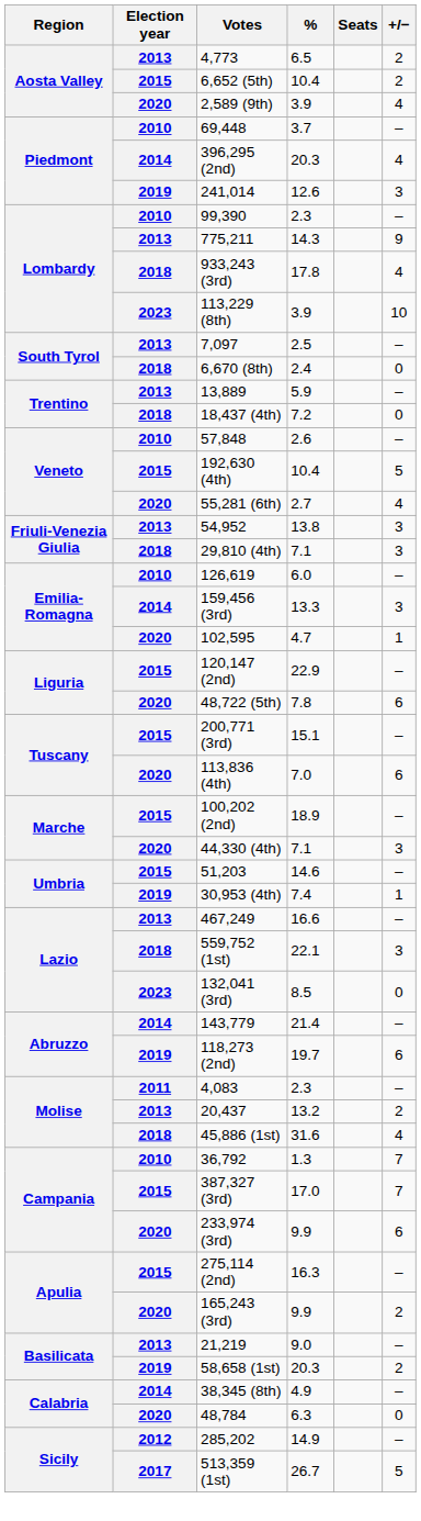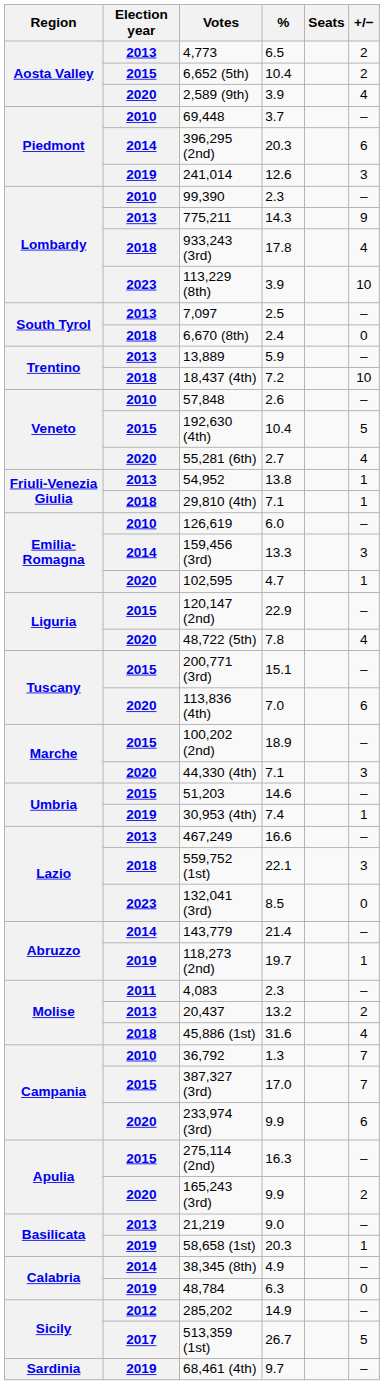 <table class=wikitable style="width:50%; border:1px #AAAAFF solid">
 <tr>
 <th width=19%>Region</th>
 <th width=13%>Election year</th>
 <th width=16%>Votes</th>
 <th width=7%>%</th>
 <th width=1%>Seats</th>
 <th width=6%>+/−</th>
 </tr>
 <tr>
 <th rowspan=3><a href='#'>Aosta Valley</a></th>
 <th><a href='#'>2013</a></th>
 <td>4,773</td>
 <td>6.5</td>
 <td></td>
 <td style="text-align: center"> 2</td>
 </tr>
 <tr>
 <th><a href='#'>2015</a></th>
 <td>6,652 (5th)</td>
 <td>10.4</td>
 <td></td>
 <td style="text-align: center"> 2</td>
 </tr>
 <tr>
 <th><a href='#'>2020</a></th>
 <td>2,589 (9th)</td>
 <td>3.9</td>
 <td></td>
 <td style="text-align: center"> 4</td>
 </tr>
 <tr>
 <th rowspan=3><a href='#'>Piedmont</a></th>
 <th><a href='#'>2010</a></th>
 <td>69,448</td>
 <td>3.7</td>
 <td></td>
 <td style="text-align: center">–</td>
 </tr>
 <tr>
 <th><a href='#'>2014</a></th>
 <td>396,295 (2nd)</td>
 <td>20.3</td>
 <td></td>
-<td style="text-align: center"> 4</td>
+<td style="text-align: center"> 6</td>
 </tr>
 <tr>
 <th><a href='#'>2019</a></th>
 <td>241,014</td>
 <td>12.6</td>
 <td></td>
 <td style="text-align: center"> 3</td>
 </tr>
 <tr>
 <th rowspan=4><a href='#'>Lombardy</a></th>
 <th><a href='#'>2010</a></th>
 <td>99,390</td>
 <td>2.3</td>
 <td></td>
 <td style="text-align: center">–</td>
 </tr>
 <tr>
 <th><a href='#'>2013</a></th>
 <td>775,211</td>
 <td>14.3</td>
 <td></td>
 <td style="text-align: center"> 9</td>
 </tr>
 <tr>
 <th><a href='#'>2018</a></th>
 <td>933,243 (3rd)</td>
 <td>17.8</td>
 <td></td>
 <td style="text-align: center"> 4</td>
 </tr>
 <tr>
 <th><a href='#'>2023</a></th>
 <td>113,229 (8th)</td>
 <td>3.9</td>
 <td></td>
 <td style="text-align: center"> 10</td>
 </tr>
 <tr>
 <th rowspan=2><a href='#'>South Tyrol</a></th>
 <th><a href='#'>2013</a></th>
 <td>7,097</td>
 <td>2.5</td>
 <td></td>
 <td style="text-align: center">–</td>
 </tr>
 <tr>
 <th><a href='#'>2018</a></th>
 <td>6,670 (8th)</td>
 <td>2.4</td>
 <td></td>
 <td style="text-align: center"> 0</td>
 </tr>
 <tr>
 <th rowspan=2><a href='#'>Trentino</a></th>
 <th><a href='#'>2013</a></th>
 <td>13,889</td>
 <td>5.9</td>
 <td></td>
 <td style="text-align: center">–</td>
 </tr>
 <tr>
 <th><a href='#'>2018</a></th>
 <td>18,437 (4th)</td>
 <td>7.2</td>
 <td></td>
-<td style="text-align: center"> 0</td>
+<td style="text-align: center"> 10</td>
 </tr>
 <tr>
 <th rowspan=3><a href='#'>Veneto</a></th>
 <th><a href='#'>2010</a></th>
 <td>57,848</td>
 <td>2.6</td>
 <td></td>
 <td style="text-align: center">–</td>
 </tr>
 <tr>
 <th><a href='#'>2015</a></th>
 <td>192,630 (4th)</td>
 <td>10.4</td>
 <td></td>
 <td style="text-align: center"> 5</td>
 </tr>
 <tr>
 <th><a href='#'>2020</a></th>
 <td>55,281 (6th)</td>
 <td>2.7</td>
 <td></td>
 <td style="text-align: center"> 4</td>
 </tr>
 <tr>
 <th rowspan=2><a href='#'>Friuli-Venezia Giulia</a></th>
 <th><a href='#'>2013</a></th>
 <td>54,952</td>
 <td>13.8</td>
 <td></td>
-<td style="text-align: center"> 3</td>
+<td style="text-align: center"> 1</td>
 </tr>
 <tr>
 <th><a href='#'>2018</a></th>
 <td>29,810 (4th)</td>
 <td>7.1</td>
 <td></td>
-<td style="text-align: center"> 3</td>
+<td style="text-align: center"> 1</td>
 </tr>
 <tr>
 <th rowspan=3><a href='#'>Emilia-Romagna</a></th>
 <th><a href='#'>2010</a></th>
 <td>126,619</td>
 <td>6.0</td>
 <td></td>
 <td style="text-align: center">–</td>
 </tr>
 <tr>
 <th><a href='#'>2014</a></th>
 <td>159,456 (3rd)</td>
 <td>13.3</td>
 <td></td>
 <td style="text-align: center"> 3</td>
 </tr>
 <tr>
 <th><a href='#'>2020</a></th>
 <td>102,595</td>
 <td>4.7</td>
 <td></td>
 <td style="text-align: center"> 1</td>
 </tr>
 <tr>
 <th rowspan=2><a href='#'>Liguria</a></th>
 <th><a href='#'>2015</a></th>
 <td>120,147 (2nd)</td>
 <td>22.9</td>
 <td></td>
 <td style="text-align: center">–</td>
 </tr>
 <tr>
 <th><a href='#'>2020</a></th>
 <td>48,722 (5th)</td>
 <td>7.8</td>
 <td></td>
-<td style="text-align: center"> 6</td>
+<td style="text-align: center"> 4</td>
 </tr>
 <tr>
 <th rowspan=2><a href='#'>Tuscany</a></th>
 <th><a href='#'>2015</a></th>
 <td>200,771 (3rd)</td>
 <td>15.1</td>
 <td></td>
 <td style="text-align: center">–</td>
 </tr>
 <tr>
 <th><a href='#'>2020</a></th>
 <td>113,836 (4th)</td>
 <td>7.0</td>
 <td></td>
 <td style="text-align: center"> 6</td>
 </tr>
 <tr>
 <th rowspan=2><a href='#'>Marche</a></th>
 <th><a href='#'>2015</a></th>
 <td>100,202 (2nd)</td>
 <td>18.9</td>
 <td></td>
 <td style="text-align: center">–</td>
 </tr>
 <tr>
 <th><a href='#'>2020</a></th>
 <td>44,330 (4th)</td>
 <td>7.1</td>
 <td></td>
 <td style="text-align: center"> 3</td>
 </tr>
 <tr>
 <th rowspan=2><a href='#'>Umbria</a></th>
 <th><a href='#'>2015</a></th>
 <td>51,203</td>
 <td>14.6</td>
 <td></td>
 <td style="text-align: center">–</td>
 </tr>
 <tr>
 <th><a href='#'>2019</a></th>
 <td>30,953 (4th)</td>
 <td>7.4</td>
 <td></td>
 <td style="text-align: center"> 1</td>
 </tr>
 <tr>
 <th rowspan=3><a href='#'>Lazio</a></th>
 <th><a href='#'>2013</a></th>
 <td>467,249</td>
 <td>16.6</td>
 <td></td>
 <td style="text-align: center">–</td>
 </tr>
 <tr>
 <th><a href='#'>2018</a></th>
 <td>559,752 (1st)</td>
 <td>22.1</td>
 <td></td>
 <td style="text-align: center"> 3</td>
 </tr>
 <tr>
 <th><a href='#'>2023</a></th>
 <td>132,041 (3rd)</td>
 <td>8.5</td>
 <td></td>
 <td style="text-align: center"> 0</td>
 </tr>
 <tr>
 <th rowspan=2><a href='#'>Abruzzo</a></th>
 <th><a href='#'>2014</a></th>
 <td>143,779</td>
 <td>21.4</td>
 <td></td>
 <td style="text-align: center">–</td>
 </tr>
 <tr>
 <th><a href='#'>2019</a></th>
 <td>118,273 (2nd)</td>
 <td>19.7</td>
 <td></td>
-<td style="text-align: center"> 6</td>
+<td style="text-align: center"> 1</td>
 </tr>
 <tr>
 <th rowspan=3><a href='#'>Molise</a></th>
 <th><a href='#'>2011</a></th>
 <td>4,083</td>
 <td>2.3</td>
 <td></td>
 <td style="text-align: center">–</td>
 </tr>
 <tr>
 <th><a href='#'>2013</a></th>
 <td>20,437</td>
 <td>13.2</td>
 <td></td>
 <td style="text-align: center"> 2</td>
 </tr>
 <tr>
 <th><a href='#'>2018</a></th>
 <td>45,886 (1st)</td>
 <td>31.6</td>
 <td></td>
 <td style="text-align: center"> 4</td>
 </tr>
 <tr>
 <th rowspan=3><a href='#'>Campania</a></th>
 <th><a href='#'>2010</a></th>
 <td>36,792</td>
 <td>1.3</td>
 <td></td>
 <td style="text-align: center"> 7</td>
 </tr>
 <tr>
 <th><a href='#'>2015</a></th>
 <td>387,327 (3rd)</td>
 <td>17.0</td>
 <td></td>
 <td style="text-align: center"> 7</td>
 </tr>
 <tr>
 <th><a href='#'>2020</a></th>
 <td>233,974 (3rd)</td>
 <td>9.9</td>
 <td></td>
 <td style="text-align: center"> 6</td>
 </tr>
 <tr>
 <th rowspan=2><a href='#'>Apulia</a></th>
 <th><a href='#'>2015</a></th>
 <td>275,114 (2nd)</td>
 <td>16.3</td>
 <td></td>
 <td style="text-align: center">–</td>
 </tr>
 <tr>
 <th><a href='#'>2020</a></th>
 <td>165,243 (3rd)</td>
 <td>9.9</td>
 <td></td>
 <td style="text-align: center"> 2</td>
 </tr>
 <tr>
 <th rowspan=2><a href='#'>Basilicata</a></th>
 <th><a href='#'>2013</a></th>
 <td>21,219</td>
 <td>9.0</td>
 <td></td>
 <td style="text-align: center">–</td>
 </tr>
 <tr>
 <th><a href='#'>2019</a></th>
 <td>58,658 (1st)</td>
 <td>20.3</td>
 <td></td>
-<td style="text-align: center"> 2</td>
+<td style="text-align: center"> 1</td>
 </tr>
 <tr>
 <th rowspan=2><a href='#'>Calabria</a></th>
 <th><a href='#'>2014</a></th>
 <td>38,345 (8th)</td>
 <td>4.9</td>
 <td></td>
 <td style="text-align: center">–</td>
 </tr>
 <tr>
-<th><a href='#'>2020</a></th>
+<th><a href='#'>2019</a></th>
 <td>48,784</td>
 <td>6.3</td>
 <td></td>
 <td style="text-align: center"> 0</td>
 </tr>
 <tr>
 <th rowspan=2><a href='#'>Sicily</a></th>
 <th><a href='#'>2012</a></th>
 <td>285,202</td>
 <td>14.9</td>
 <td></td>
 <td style="text-align: center">–</td>
 </tr>
 <tr>
 <th><a href='#'>2017</a></th>
 <td>513,359 (1st)</td>
 <td>26.7</td>
 <td></td>
 <td style="text-align: center"> 5</td>
 </tr>
+<tr>
+<th><a href='#'>Sardinia</a></th>
+<th><a href='#'>2019</a></th>
+<td>68,461 (4th)</td>
+<td>9.7</td>
+<td></td>
+<td style="text-align: center">–</td>
+</tr>
 </table>
